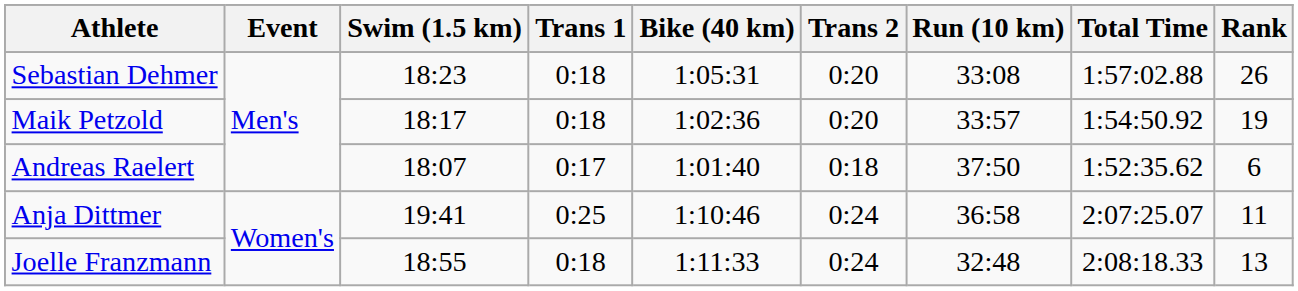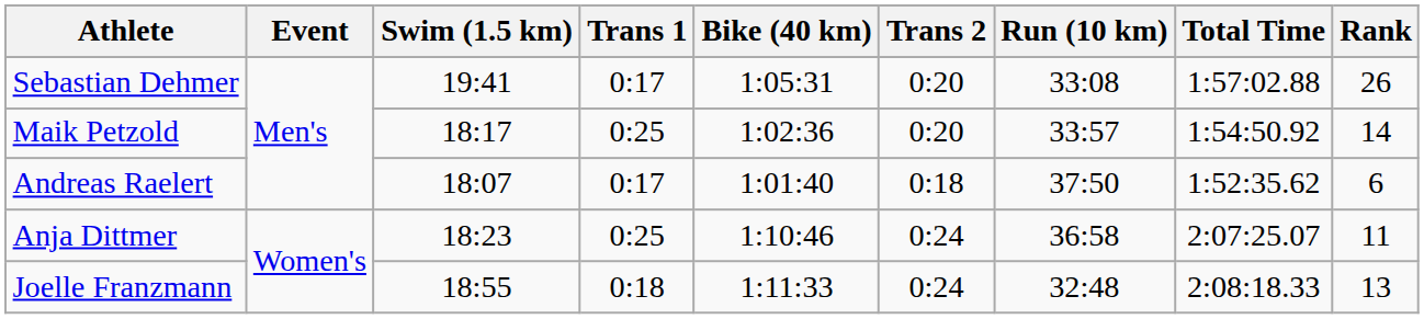 <table class="wikitable" style="font-size:90%">
 <tr>
 <th>Athlete</th>
 <th>Event</th>
 <th>Swim (1.5 km)</th>
 <th>Trans 1</th>
 <th>Bike (40 km)</th>
 <th>Trans 2</th>
 <th>Run (10 km)</th>
 <th>Total Time</th>
 <th>Rank</th>
 </tr>
 <tr align=center>
 <td align=left><a href='#'>Sebastian Dehmer</a></td>
 <td align=left rowspan=3><a href='#'>Men's</a></td>
-<td>18:23</td>
-<td>0:18</td>
+<td>19:41</td>
+<td>0:17</td>
 <td>1:05:31</td>
 <td>0:20</td>
 <td>33:08</td>
 <td>1:57:02.88</td>
 <td>26</td>
 </tr>
 <tr align=center>
 <td align=left><a href='#'>Maik Petzold</a></td>
 <td>18:17</td>
-<td>0:18</td>
+<td>0:25</td>
 <td>1:02:36</td>
 <td>0:20</td>
 <td>33:57</td>
 <td>1:54:50.92</td>
-<td>19</td>
+<td>14</td>
 </tr>
 <tr align=center>
 <td align=left><a href='#'>Andreas Raelert</a></td>
 <td>18:07</td>
 <td>0:17</td>
 <td>1:01:40</td>
 <td>0:18</td>
 <td>37:50</td>
 <td>1:52:35.62</td>
 <td>6</td>
 </tr>
 <tr align=center>
 <td align=left><a href='#'>Anja Dittmer</a></td>
 <td align=left rowspan=2><a href='#'>Women's</a></td>
-<td>19:41</td>
+<td>18:23</td>
 <td>0:25</td>
 <td>1:10:46</td>
 <td>0:24</td>
 <td>36:58</td>
 <td>2:07:25.07</td>
 <td>11</td>
 </tr>
 <tr align=center>
 <td align=left><a href='#'>Joelle Franzmann</a></td>
 <td>18:55</td>
 <td>0:18</td>
 <td>1:11:33</td>
 <td>0:24</td>
 <td>32:48</td>
 <td>2:08:18.33</td>
 <td>13</td>
 </tr>
 </table>
